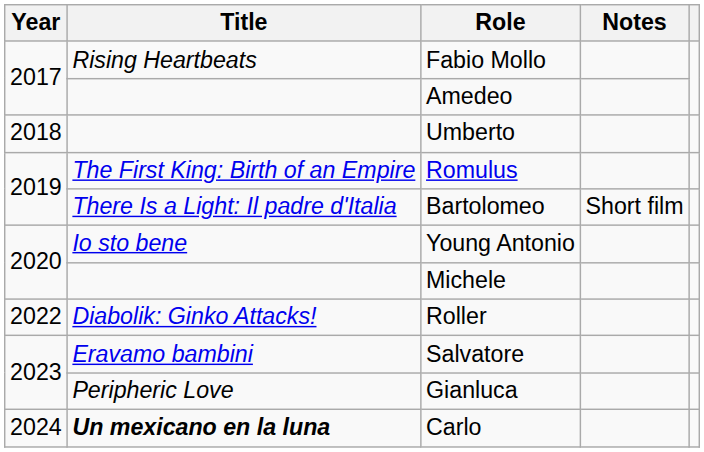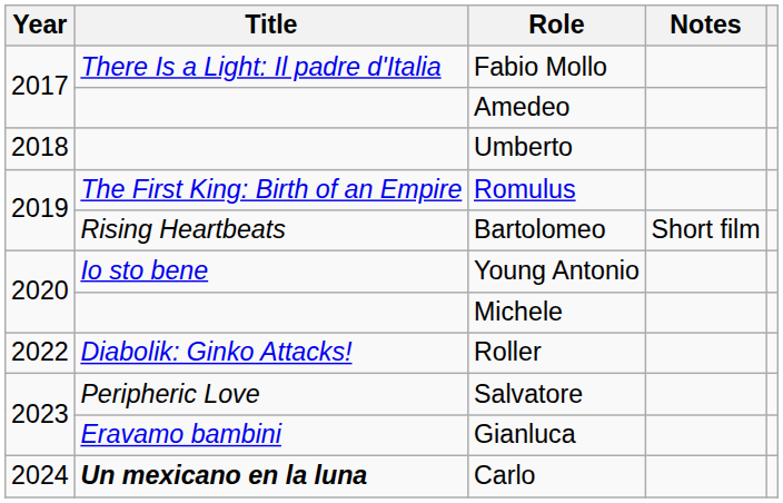 <table class="wikitable sortable">
 <tr>
 <th>Year</th>
 <th>Title</th>
 <th>Role</th>
 <th class="unsortable">Notes</th>
 <th class="unsortable"></th>
 </tr>
 <tr>
 <td rowspan="2">2017</td>
-<td><em>Rising Heartbeats</em></td>
+<td><em><a href='#'>There Is a Light: Il padre d'Italia</a></em></td>
 <td>Fabio Mollo</td>
 <td></td>
 <td rowspan="2"></td>
 </tr>
 <tr>
 <td><em></em></td>
 <td>Amedeo</td>
 <td></td>
 </tr>
 <tr>
 <td>2018</td>
 <td><em></em></td>
 <td>Umberto</td>
 <td></td>
 <td></td>
 </tr>
 <tr>
 <td rowspan="2">2019</td>
 <td><em><a href='#'>The First King: Birth of an Empire</a></em></td>
 <td><a href='#'>Romulus</a></td>
 <td></td>
 <td></td>
 </tr>
 <tr>
-<td><em><a href='#'>There Is a Light: Il padre d'Italia</a></em></td>
+<td><em>Rising Heartbeats</em></td>
 <td>Bartolomeo</td>
 <td>Short film</td>
 <td></td>
 </tr>
 <tr>
 <td rowspan="2">2020</td>
 <td><em><a href='#'>Io sto bene</a></em></td>
 <td>Young Antonio</td>
 <td></td>
 <td></td>
 </tr>
 <tr>
 <td><em></em></td>
 <td>Michele</td>
 <td></td>
 <td></td>
 </tr>
 <tr>
 <td>2022</td>
 <td><em><a href='#'>Diabolik: Ginko Attacks!</a></em></td>
 <td>Roller</td>
 <td></td>
 <td></td>
 </tr>
 <tr>
 <td rowspan="2">2023</td>
-<td><em><a href='#'>Eravamo bambini</a></em></td>
+<td><em>Peripheric Love</em></td>
 <td>Salvatore</td>
 <td></td>
 <td></td>
 </tr>
 <tr>
-<td><em>Peripheric Love</em></td>
+<td><em><a href='#'>Eravamo bambini</a></em></td>
 <td>Gianluca</td>
 <td></td>
 <td></td>
 </tr>
 <tr>
 <td>2024</td>
 <td><strong><em>Un mexicano en la luna</em></strong></td>
 <td>Carlo</td>
 <td></td>
 <td></td>
 </tr>
 </table>
